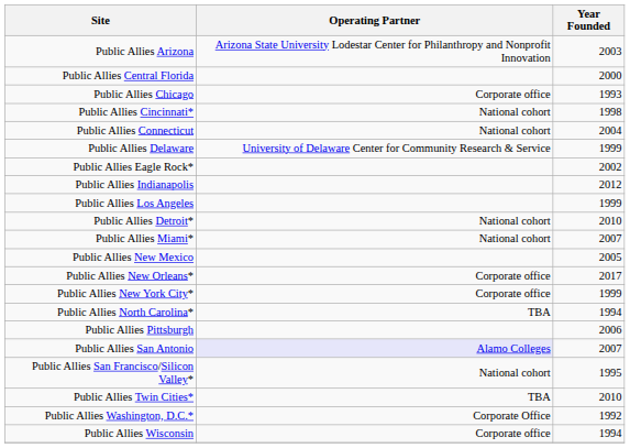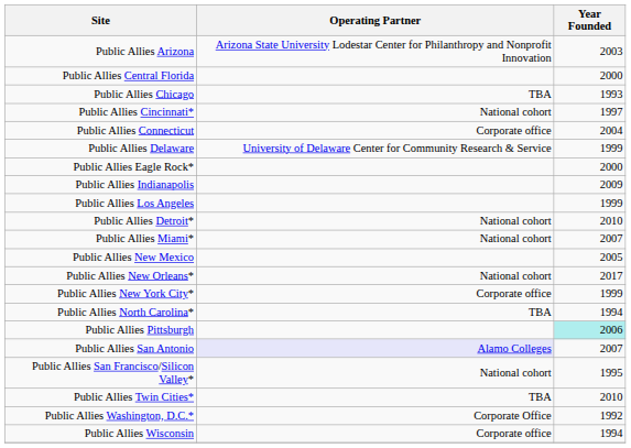 <table class="wikitable sortable" style="text-align:right">
 <tr>
 <th>Site</th>
 <th>Operating Partner</th>
 <th>Year Founded</th>
 </tr>
 <tr>
 <td>Public Allies <a href='#'>Arizona</a></td>
 <td><a href='#'>Arizona State University</a> Lodestar Center for Philanthropy and Nonprofit Innovation</td>
 <td>2003</td>
 </tr>
 <tr>
 <td>Public Allies <a href='#'>Central Florida</a></td>
 <td></td>
 <td>2000</td>
 </tr>
 <tr>
 <td>Public Allies <a href='#'>Chicago</a></td>
-<td>Corporate office</td>
+<td>TBA</td>
 <td>1993</td>
 </tr>
 <tr>
 <td>Public Allies <a href='#'>Cincinnati*</a></td>
 <td>National cohort</td>
-<td>1998</td>
+<td>1997</td>
 </tr>
 <tr>
 <td>Public Allies <a href='#'>Connecticut</a></td>
-<td>National cohort</td>
+<td>Corporate office</td>
 <td>2004</td>
 </tr>
 <tr>
 <td>Public Allies <a href='#'>Delaware</a></td>
 <td><a href='#'>University of Delaware</a> Center for Community Research & Service</td>
 <td>1999</td>
 </tr>
 <tr>
 <td>Public Allies Eagle Rock*</td>
 <td></td>
-<td>2002</td>
+<td>2000</td>
 </tr>
 <tr>
 <td>Public Allies <a href='#'>Indianapolis</a></td>
 <td></td>
-<td>2012</td>
+<td>2009</td>
 </tr>
 <tr>
 <td>Public Allies <a href='#'>Los Angeles</a></td>
 <td></td>
 <td>1999</td>
 </tr>
 <tr>
 <td>Public Allies <a href='#'>Detroit</a>*</td>
 <td>National cohort</td>
 <td>2010</td>
 </tr>
 <tr>
 <td>Public Allies <a href='#'>Miami</a>*</td>
 <td>National cohort</td>
 <td>2007</td>
 </tr>
 <tr>
 <td>Public Allies <a href='#'>New Mexico</a></td>
 <td></td>
 <td>2005</td>
 </tr>
 <tr>
 <td>Public Allies <a href='#'>New Orleans</a>*</td>
-<td>Corporate office</td>
+<td>National cohort</td>
 <td>2017</td>
 </tr>
 <tr>
 <td>Public Allies <a href='#'>New York City</a>*</td>
 <td>Corporate office</td>
 <td>1999</td>
 </tr>
 <tr>
 <td>Public Allies <a href='#'>North Carolina</a>*</td>
 <td>TBA</td>
 <td>1994</td>
 </tr>
 <tr>
 <td>Public Allies <a href='#'>Pittsburgh</a></td>
 <td></td>
-<td>2006</td>
+<td style="background: paleturquoise;">2006</td>
 </tr>
 <tr>
 <td>Public Allies <a href='#'>San Antonio</a></td>
 <td style="background: lavender;"><a href='#'>Alamo Colleges</a></td>
 <td>2007</td>
 </tr>
 <tr>
 <td>Public Allies <a href='#'>San Francisco</a>/<a href='#'>Silicon Valley</a>*</td>
 <td>National cohort</td>
 <td>1995</td>
 </tr>
 <tr>
 <td>Public Allies <a href='#'>Twin Cities*</a></td>
 <td>TBA</td>
 <td>2010</td>
 </tr>
 <tr>
 <td>Public Allies <a href='#'>Washington, D.C.*</a></td>
 <td>Corporate Office</td>
 <td>1992</td>
 </tr>
 <tr>
 <td>Public Allies <a href='#'>Wisconsin</a></td>
 <td>Corporate office</td>
 <td>1994</td>
 </tr>
 <tr>
 </tr>
 </table>
